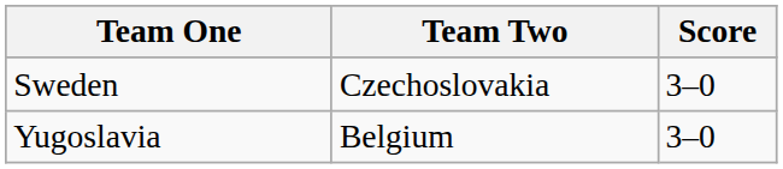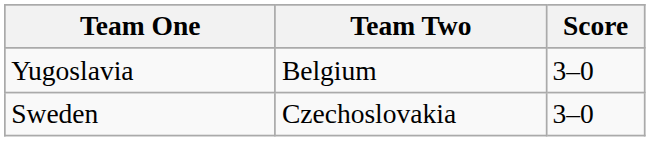 <table class="wikitable">
 <tr>
 <th width=150>Team One</th>
 <th width=150>Team Two</th>
 <th width=50>Score</th>
 </tr>
 <tr>
+<td>Yugoslavia</td>
+<td>Belgium</td>
+<td>3–0</td>
+</tr>
+<tr>
 <td>Sweden</td>
 <td>Czechoslovakia</td>
 <td>3–0</td>
 </tr>
-<tr>
-<td>Yugoslavia</td>
-<td>Belgium</td>
-<td>3–0</td>
-</tr>
 </table>
